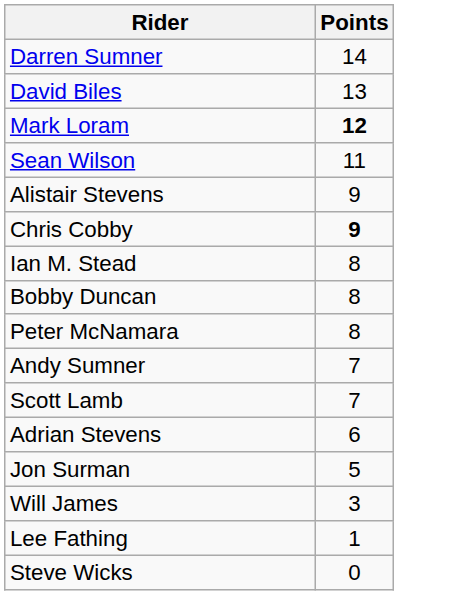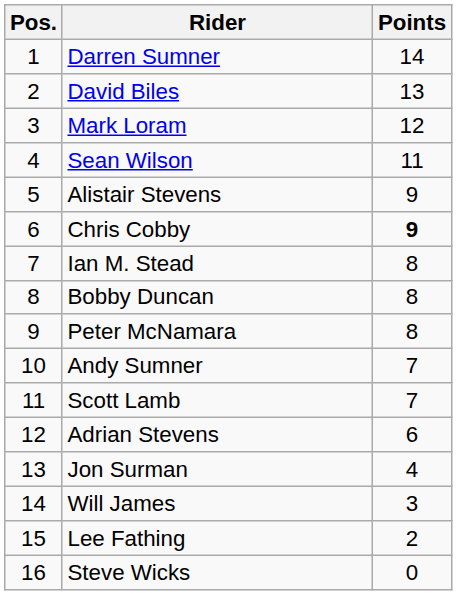 <table class=wikitable style="font-size:93%;">
 <tr>
+<th width=25px>Pos.</th>
 <th width=200px>Rider</th>
 <th width=40px>Points</th>
 </tr>
 <tr align=center>
+<td>1</td>
 <td align=left><a href='#'>Darren Sumner</a></td>
 <td>14</td>
 </tr>
 <tr align=center>
+<td>2</td>
 <td align=left><a href='#'>David Biles</a></td>
 <td>13</td>
 </tr>
 <tr align=center>
+<td>3</td>
 <td align=left><a href='#'>Mark Loram</a></td>
-<td><strong>12</strong></td>
+<td>12</td>
 </tr>
 <tr align=center>
+<td>4</td>
 <td align=left><a href='#'>Sean Wilson</a></td>
 <td>11</td>
 </tr>
 <tr align=center>
+<td>5</td>
 <td align=left>Alistair Stevens</td>
 <td>9</td>
 </tr>
 <tr align=center>
+<td>6</td>
 <td align=left>Chris Cobby</td>
 <td><strong>9</strong></td>
 </tr>
 <tr align=center>
+<td>7</td>
 <td align=left>Ian M. Stead</td>
 <td>8</td>
 </tr>
 <tr align=center>
+<td>8</td>
 <td align=left>Bobby Duncan</td>
 <td>8</td>
 </tr>
 <tr align=center>
+<td>9</td>
 <td align=left>Peter McNamara</td>
 <td>8</td>
 </tr>
 <tr align=center>
+<td>10</td>
 <td align=left>Andy Sumner</td>
 <td>7</td>
 </tr>
 <tr align=center>
+<td>11</td>
 <td align=left>Scott Lamb</td>
 <td>7</td>
 </tr>
 <tr align=center>
+<td>12</td>
 <td align=left>Adrian Stevens</td>
 <td>6</td>
 </tr>
 <tr align=center>
+<td>13</td>
 <td align=left>Jon Surman</td>
-<td>5</td>
+<td>4</td>
 </tr>
 <tr align=center>
+<td>14</td>
 <td align=left>Will James</td>
 <td>3</td>
 </tr>
 <tr align=center>
+<td>15</td>
 <td align=left>Lee Fathing</td>
-<td>1</td>
+<td>2</td>
 </tr>
 <tr align=center>
+<td>16</td>
 <td align=left>Steve Wicks</td>
 <td>0</td>
 </tr>
 </table>
